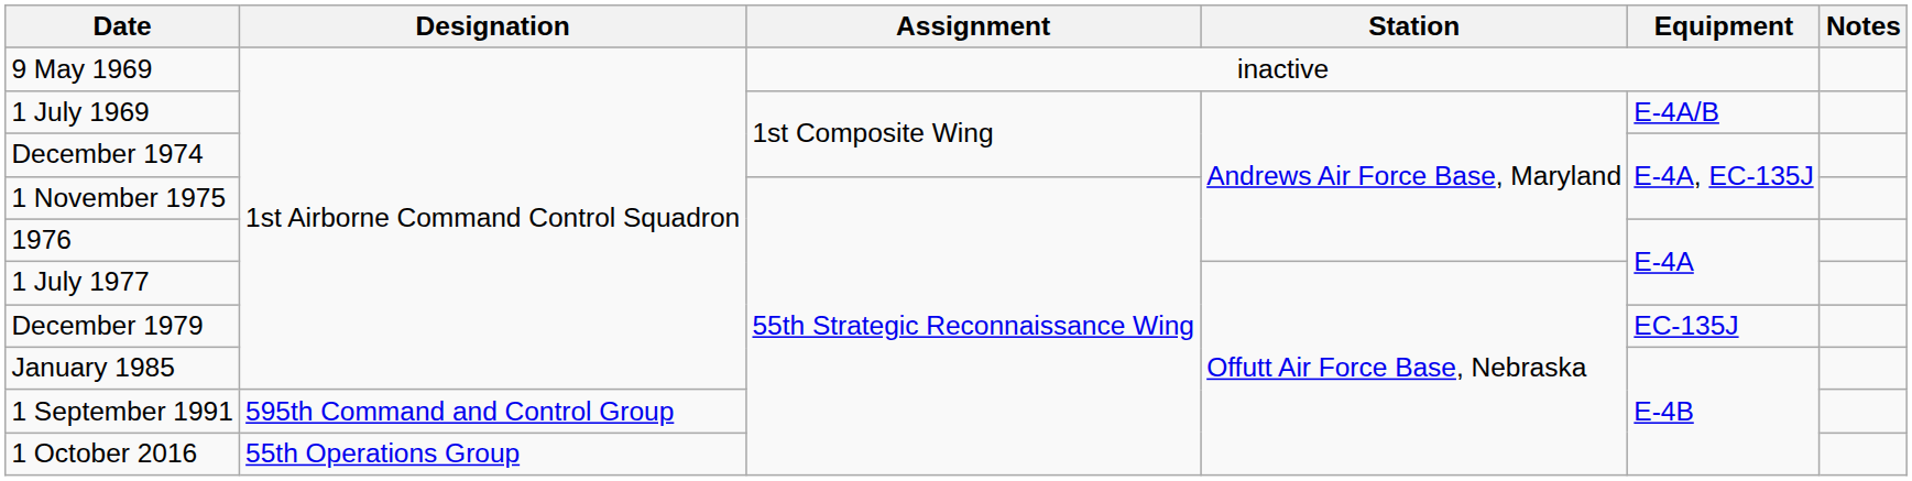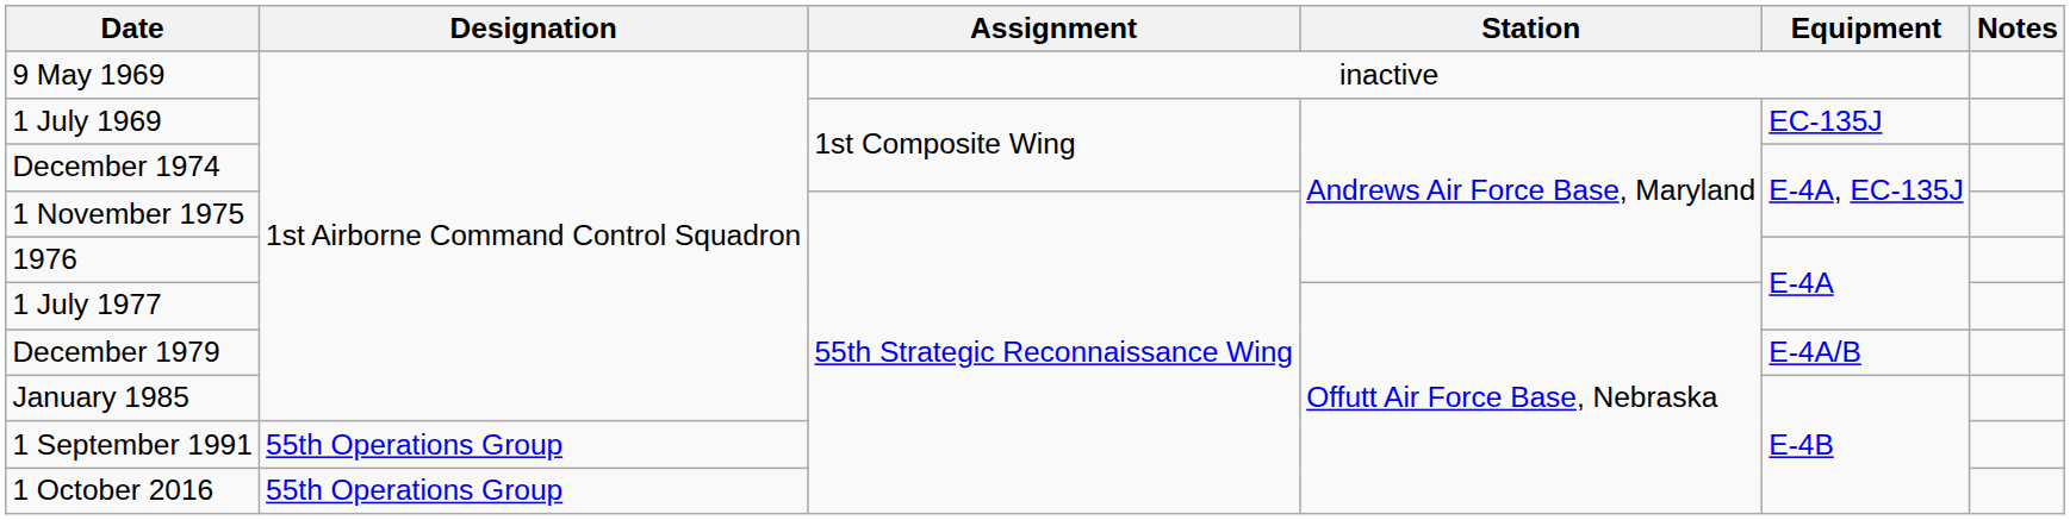 <table class="wikitable">
 <tr>
 <th>Date</th>
 <th>Designation</th>
 <th>Assignment</th>
 <th>Station</th>
 <th>Equipment</th>
 <th>Notes</th>
 </tr>
 <tr>
 <td>9 May 1969</td>
 <td rowspan=8>1st Airborne Command Control Squadron</td>
 <td colspan=3 align=center>inactive</td>
 <td></td>
 </tr>
 <tr>
 <td>1 July 1969</td>
 <td rowspan=2>1st Composite Wing</td>
 <td rowspan=4><a href='#'>Andrews Air Force Base</a>, Maryland</td>
-<td><a href='#'>E-4A/B</a></td>
+<td><a href='#'>EC-135J</a></td>
 <td></td>
 </tr>
 <tr>
 <td>December 1974</td>
 <td rowspan=2><a href='#'>E-4A</a>, <a href='#'>EC-135J</a></td>
 <td></td>
 </tr>
 <tr>
 <td>1 November 1975</td>
 <td rowspan=7><a href='#'>55th Strategic Reconnaissance Wing</a></td>
 <td></td>
 </tr>
 <tr>
 <td>1976</td>
 <td rowspan=2><a href='#'>E-4A</a></td>
 <td></td>
 </tr>
 <tr>
 <td>1 July 1977</td>
 <td rowspan=5><a href='#'>Offutt Air Force Base</a>, Nebraska</td>
 <td></td>
 </tr>
 <tr>
 <td>December 1979</td>
-<td><a href='#'>EC-135J</a></td>
+<td><a href='#'>E-4A/B</a></td>
 <td></td>
 </tr>
 <tr>
 <td>January 1985</td>
 <td rowspan=3><a href='#'>E-4B</a></td>
 <td></td>
 </tr>
 <tr>
 <td>1 September 1991</td>
-<td><a href='#'>595th Command and Control Group</a></td>
+<td><a href='#'>55th Operations Group</a></td>
 <td></td>
 </tr>
 <tr>
 <td>1 October 2016</td>
 <td><a href='#'>55th Operations Group</a></td>
 <td></td>
 </tr>
 </table>
